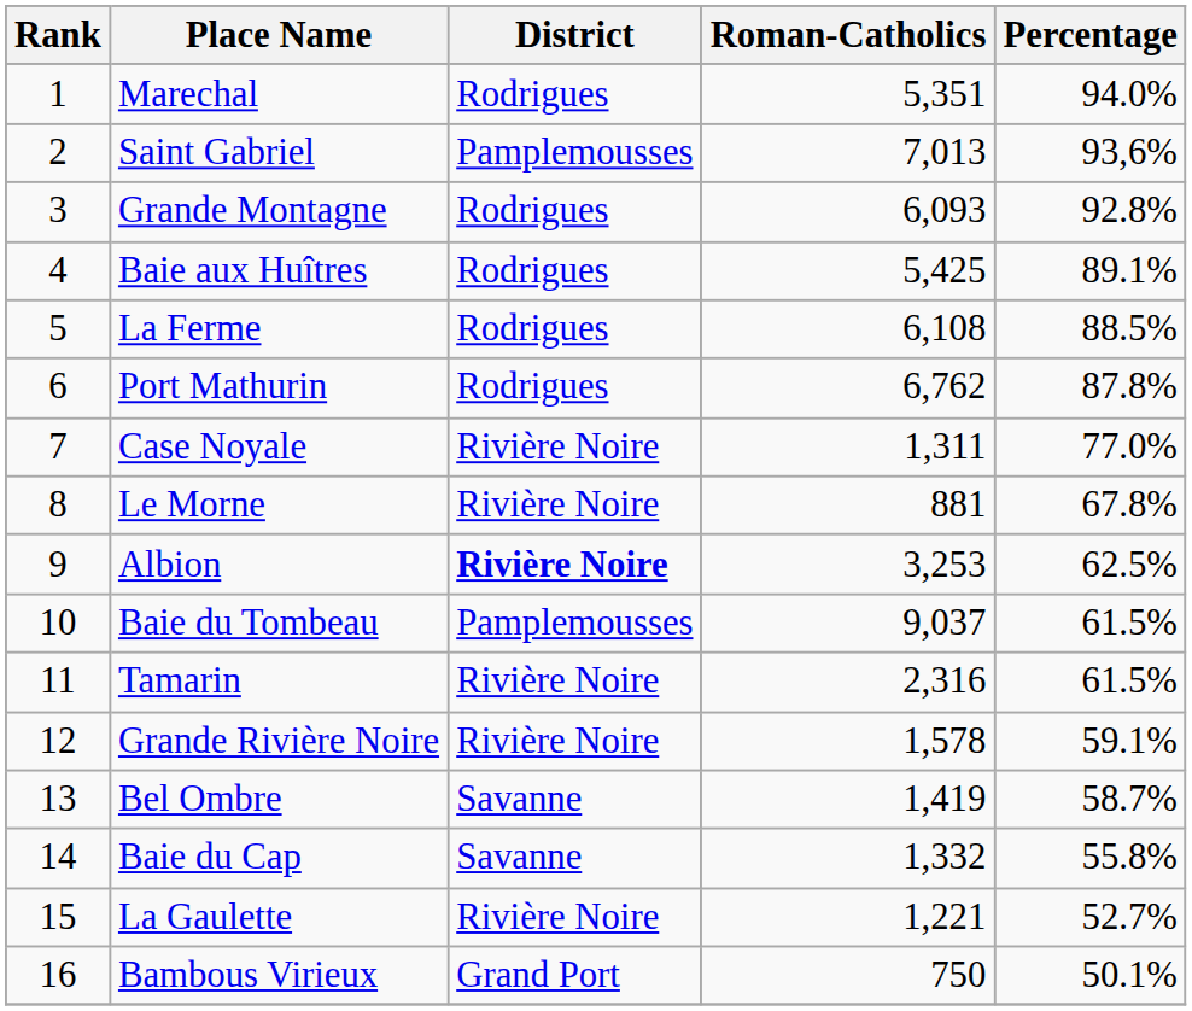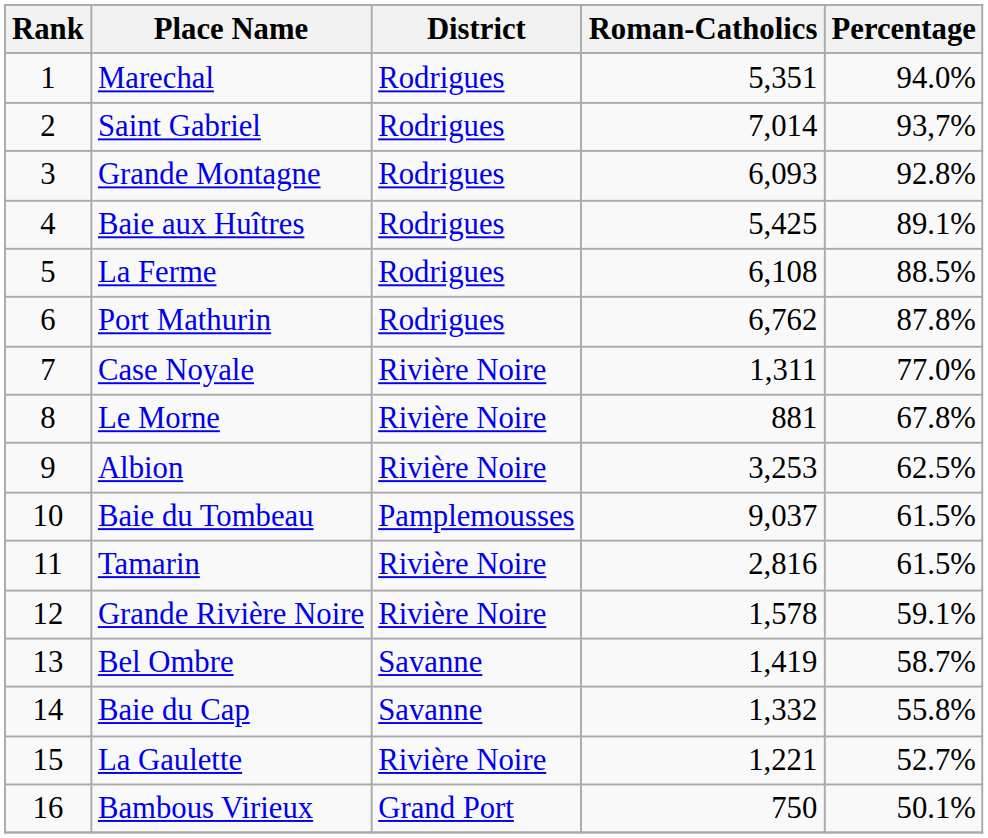 <table class="wikitable sortable">
 <tr>
 <th>Rank</th>
 <th>Place Name</th>
 <th>District</th>
 <th>Roman-Catholics</th>
 <th>Percentage</th>
 </tr>
 <tr>
 <td align=center>1</td>
 <td><a href='#'>Marechal</a></td>
 <td><a href='#'>Rodrigues</a></td>
 <td align=right>5,351</td>
 <td align=right>94.0%</td>
 </tr>
 <tr>
 <td align=center>2</td>
 <td><a href='#'>Saint Gabriel</a></td>
-<td><a href='#'>Pamplemousses</a></td>
-<td align=right>7,013</td>
-<td align=right>93,6%</td>
+<td><a href='#'>Rodrigues</a></td>
+<td align=right>7,014</td>
+<td align=right>93,7%</td>
 </tr>
 <tr>
 <td align=center>3</td>
 <td><a href='#'>Grande Montagne</a></td>
 <td><a href='#'>Rodrigues</a></td>
 <td align=right>6,093</td>
 <td align=right>92.8%</td>
 </tr>
 <tr>
 <td align=center>4</td>
 <td><a href='#'>Baie aux Huîtres</a></td>
 <td><a href='#'>Rodrigues</a></td>
 <td align=right>5,425</td>
 <td align=right>89.1%</td>
 </tr>
 <tr>
 <td align=center>5</td>
 <td><a href='#'>La Ferme</a></td>
 <td><a href='#'>Rodrigues</a></td>
 <td align=right>6,108</td>
 <td align=right>88.5%</td>
 </tr>
 <tr>
 <td align=center>6</td>
 <td><a href='#'>Port Mathurin</a></td>
 <td><a href='#'>Rodrigues</a></td>
 <td align=right>6,762</td>
 <td align=right>87.8%</td>
 </tr>
 <tr>
 <td align=center>7</td>
 <td><a href='#'>Case Noyale</a></td>
 <td><a href='#'>Rivière Noire</a></td>
 <td align=right>1,311</td>
 <td align=right>77.0%</td>
 </tr>
 <tr>
 <td align=center>8</td>
 <td><a href='#'>Le Morne</a></td>
 <td><a href='#'>Rivière Noire</a></td>
 <td align=right>881</td>
 <td align=right>67.8%</td>
 </tr>
 <tr>
 <td align=center>9</td>
 <td><a href='#'>Albion</a></td>
-<td><strong><a href='#'>Rivière Noire</a></strong></td>
+<td><a href='#'>Rivière Noire</a></td>
 <td align=right>3,253</td>
 <td align=right>62.5%</td>
 </tr>
 <tr>
 <td align=center>10</td>
 <td><a href='#'>Baie du Tombeau</a></td>
 <td><a href='#'>Pamplemousses</a></td>
 <td align=right>9,037</td>
 <td align=right>61.5%</td>
 </tr>
 <tr>
 <td align=center>11</td>
 <td><a href='#'>Tamarin</a></td>
 <td><a href='#'>Rivière Noire</a></td>
-<td align=right>2,316</td>
+<td align=right>2,816</td>
 <td align=right>61.5%</td>
 </tr>
 <tr>
 <td align=center>12</td>
 <td><a href='#'>Grande Rivière Noire</a></td>
 <td><a href='#'>Rivière Noire</a></td>
 <td align=right>1,578</td>
 <td align=right>59.1%</td>
 </tr>
 <tr>
 <td align=center>13</td>
 <td><a href='#'>Bel Ombre</a></td>
 <td><a href='#'>Savanne</a></td>
 <td align=right>1,419</td>
 <td align=right>58.7%</td>
 </tr>
 <tr>
 <td align=center>14</td>
 <td><a href='#'>Baie du Cap</a></td>
 <td><a href='#'>Savanne</a></td>
 <td align=right>1,332</td>
 <td align=right>55.8%</td>
 </tr>
 <tr>
 <td align=center>15</td>
 <td><a href='#'>La Gaulette</a></td>
 <td><a href='#'>Rivière Noire</a></td>
 <td align=right>1,221</td>
 <td align=right>52.7%</td>
 </tr>
 <tr>
 <td align=center>16</td>
 <td><a href='#'>Bambous Virieux</a></td>
 <td><a href='#'>Grand Port</a></td>
 <td align=right>750</td>
 <td align=right>50.1%</td>
 </tr>
 <tr>
 </tr>
 </table>
